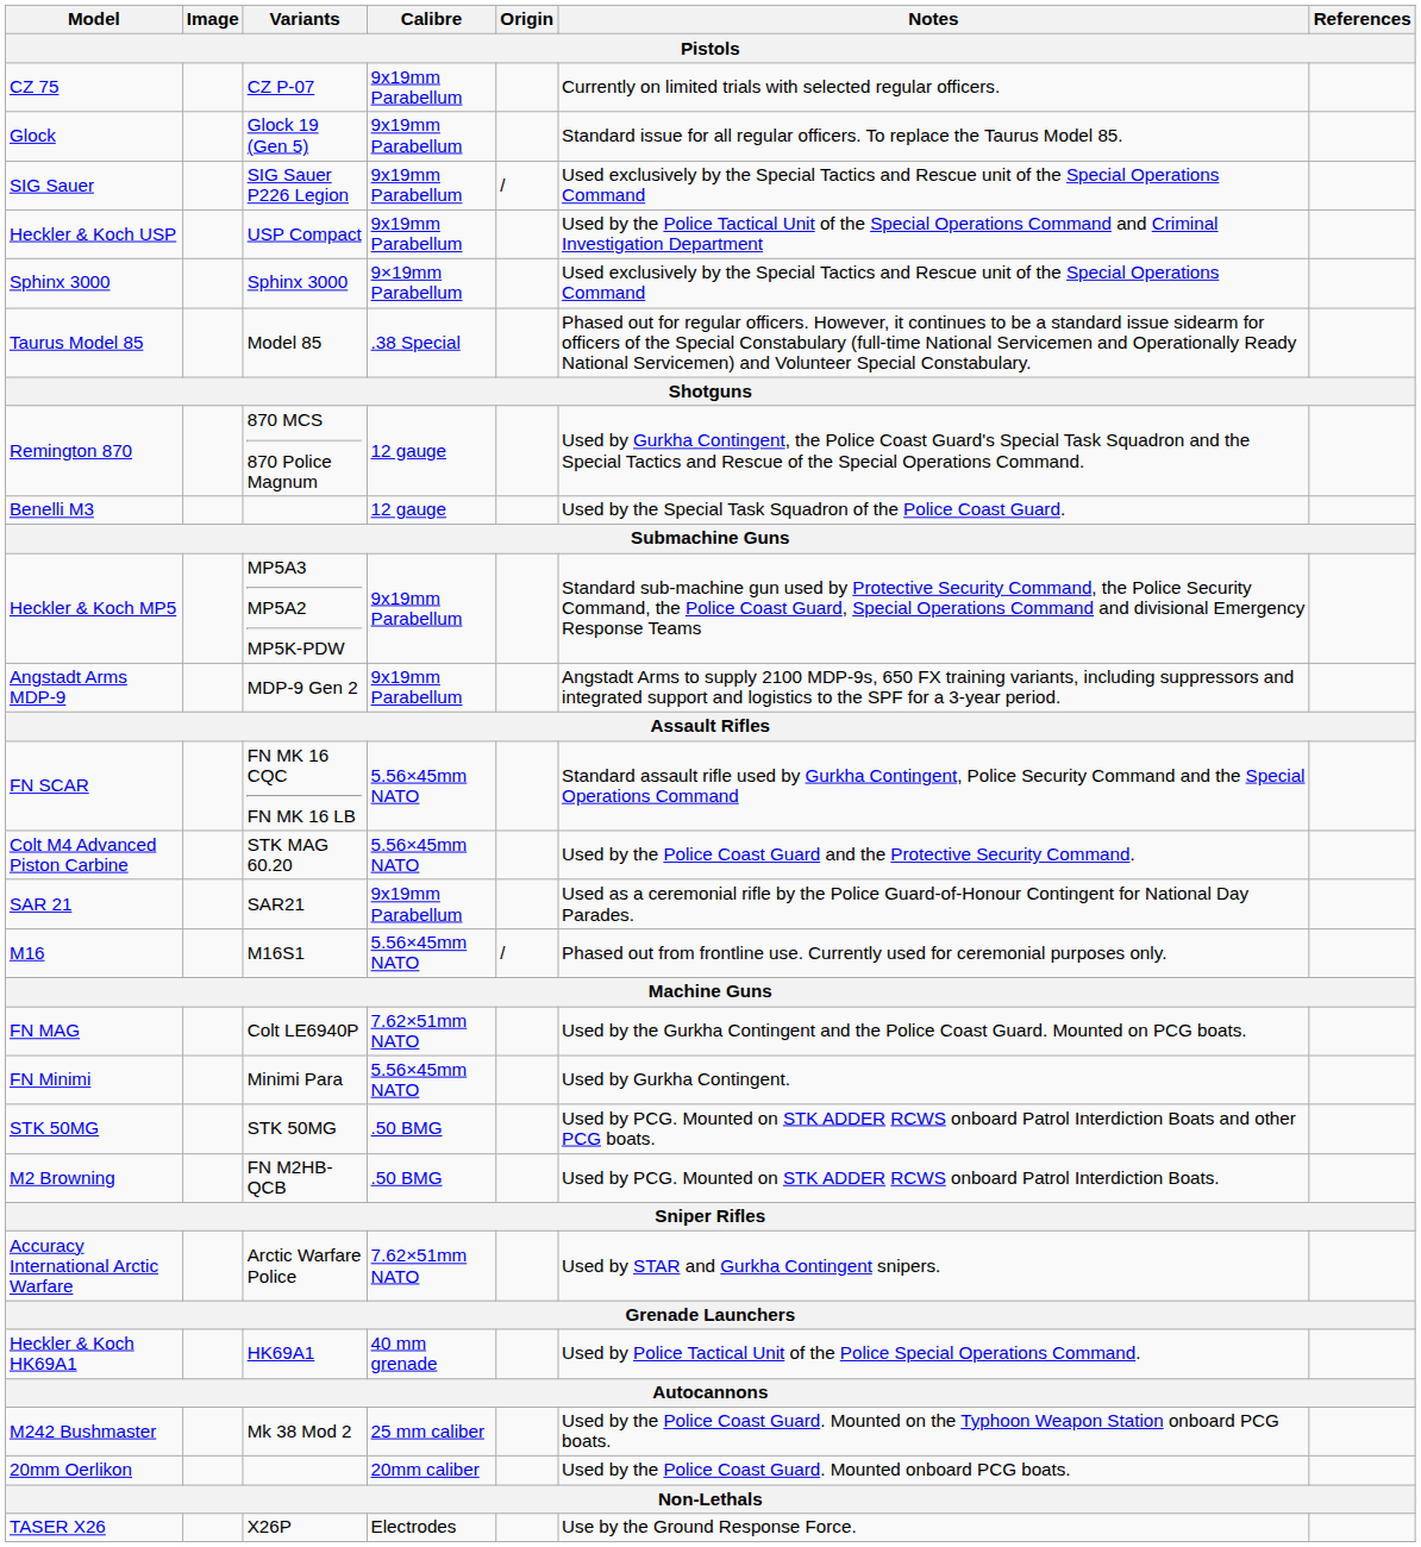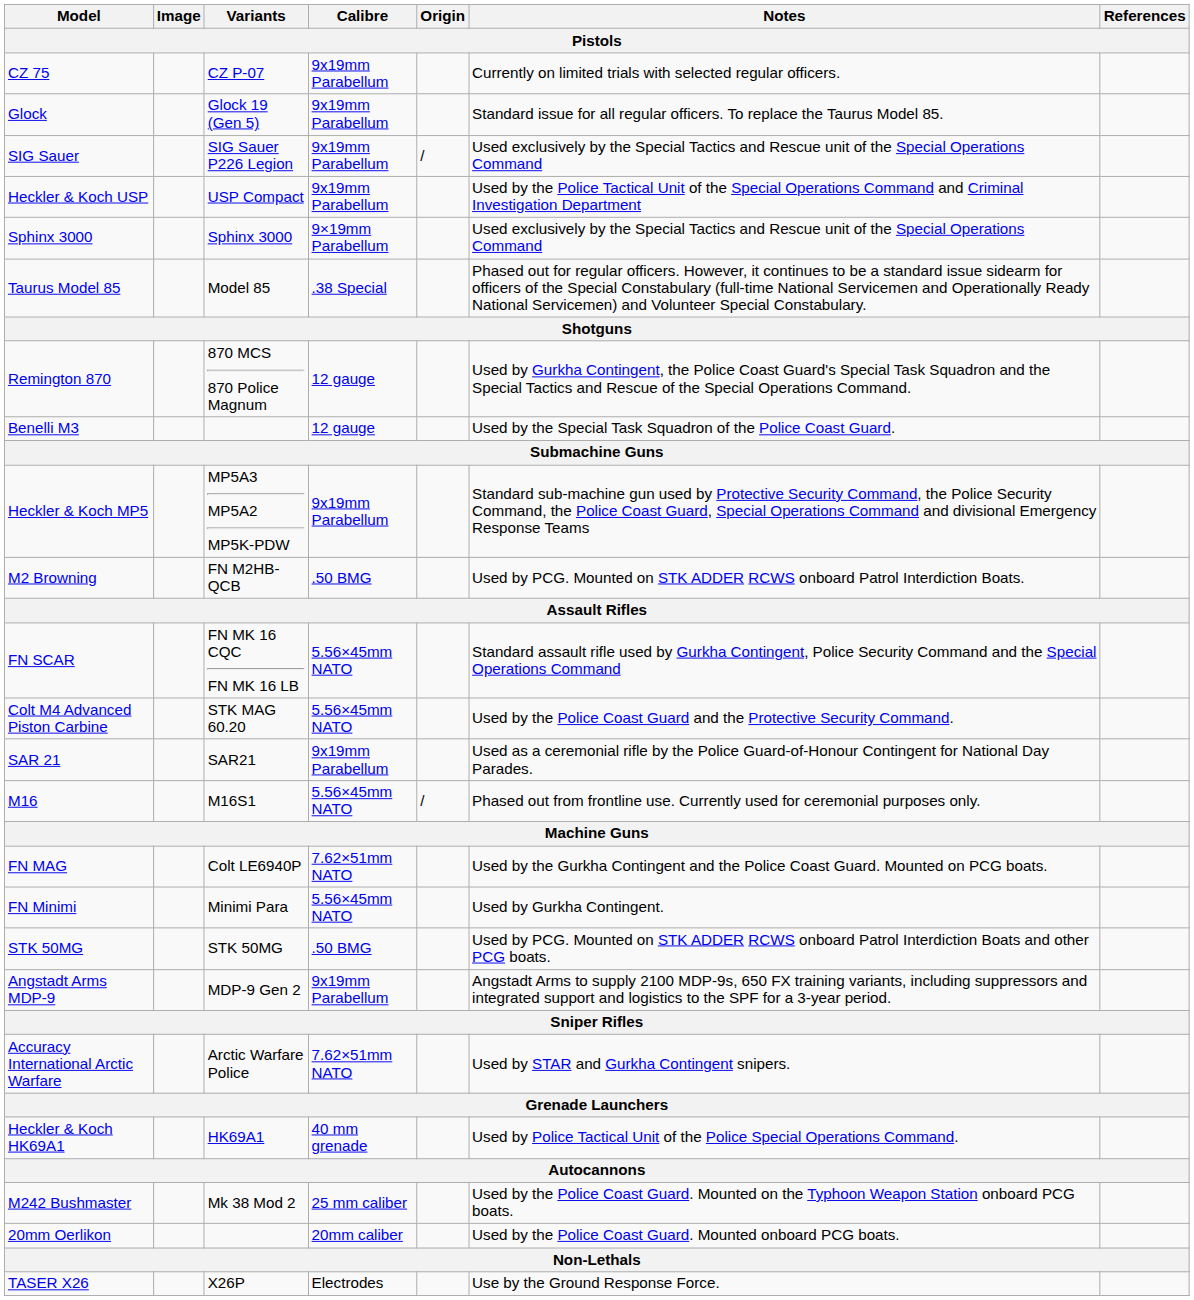 <table class="wikitable">
 <tr>
 <th>Model</th>
 <th>Image</th>
 <th>Variants</th>
 <th>Calibre</th>
 <th>Origin</th>
 <th>Notes</th>
 <th>References</th>
 </tr>
 <tr>
 <th colspan="7">Pistols</th>
 </tr>
 <tr>
 <td><a href='#'>CZ 75</a></td>
 <td></td>
 <td><a href='#'>CZ P-07</a></td>
 <td><a href='#'>9x19mm Parabellum</a></td>
 <td></td>
 <td>Currently on limited trials with selected regular officers.</td>
 <td></td>
 </tr>
 <tr>
 <td><a href='#'>Glock</a></td>
 <td></td>
 <td><a href='#'>Glock 19 (Gen 5)</a></td>
 <td><a href='#'>9x19mm Parabellum</a></td>
 <td></td>
 <td>Standard issue for all regular officers. To replace the Taurus Model 85.</td>
 </tr>
 <tr>
 <td><a href='#'>SIG Sauer</a></td>
 <td></td>
 <td><a href='#'>SIG Sauer P226 Legion</a></td>
 <td><a href='#'>9x19mm Parabellum</a></td>
 <td>/</td>
 <td>Used exclusively by the Special Tactics and Rescue unit of the <a href='#'>Special Operations Command</a></td>
 <td></td>
 </tr>
 <tr>
 <td><a href='#'>Heckler & Koch USP</a></td>
 <td></td>
 <td><a href='#'>USP Compact</a></td>
 <td><a href='#'>9x19mm Parabellum</a></td>
 <td></td>
 <td>Used by the <a href='#'>Police Tactical Unit</a> of the <a href='#'>Special Operations Command</a> and <a href='#'>Criminal Investigation Department</a></td>
 <td></td>
 </tr>
 <tr>
 <td><a href='#'>Sphinx 3000</a></td>
 <td></td>
 <td><a href='#'>Sphinx 3000</a></td>
 <td><a href='#'>9×19mm Parabellum</a></td>
 <td></td>
 <td>Used exclusively by the Special Tactics and Rescue unit of the <a href='#'>Special Operations Command</a></td>
 <td></td>
 </tr>
 <tr>
 <td><a href='#'>Taurus Model 85</a></td>
 <td></td>
 <td>Model 85</td>
 <td><a href='#'>.38 Special</a></td>
 <td></td>
 <td>Phased out for regular officers. However, it continues to be a standard issue sidearm for officers of the Special Constabulary (full-time National Servicemen and Operationally Ready National Servicemen) and Volunteer Special Constabulary.</td>
 <td></td>
 </tr>
 <tr>
 <th colspan="7">Shotguns</th>
 </tr>
 <tr>
 <td><a href='#'>Remington 870</a></td>
 <td></td>
 <td>870 MCS<hr> 870 Police Magnum</td>
 <td><a href='#'>12 gauge</a></td>
 <td></td>
 <td>Used by <a href='#'>Gurkha Contingent</a>, the Police Coast Guard's Special Task Squadron and the Special Tactics and Rescue of the Special Operations Command.</td>
 <td></td>
 </tr>
 <tr>
 <td><a href='#'>Benelli M3</a></td>
 <td></td>
 <td></td>
 <td><a href='#'>12 gauge</a></td>
 <td></td>
 <td>Used by the Special Task Squadron of the <a href='#'>Police Coast Guard</a>.</td>
 <td></td>
 </tr>
 <tr>
 <th colspan="7">Submachine Guns</th>
 </tr>
 <tr>
 <td><a href='#'>Heckler & Koch MP5</a></td>
 <td></td>
 <td>MP5A3<hr>MP5A2<hr>MP5K-PDW</td>
 <td><a href='#'>9x19mm Parabellum</a></td>
 <td></td>
 <td>Standard sub-machine gun used by <a href='#'>Protective Security Command</a>, the Police Security Command, the <a href='#'>Police Coast Guard</a>, <a href='#'>Special Operations Command</a> and divisional Emergency Response Teams</td>
 <td></td>
 </tr>
 <tr>
-<td><a href='#'>Angstadt Arms MDP-9</a></td>
+<td><a href='#'>M2 Browning</a></td>
 <td></td>
-<td>MDP-9 Gen 2</td>
-<td><a href='#'>9x19mm Parabellum</a></td>
+<td>FN M2HB-QCB</td>
+<td><a href='#'>.50 BMG</a></td>
 <td></td>
-<td>Angstadt Arms to supply 2100 MDP-9s, 650 FX training variants, including suppressors and integrated support and logistics to the SPF for a 3-year period.</td>
+<td>Used by PCG. Mounted on <a href='#'>STK ADDER</a> <a href='#'>RCWS</a> onboard Patrol Interdiction Boats.</td>
 <td></td>
 </tr>
 <tr>
 <th colspan="7">Assault Rifles</th>
 </tr>
 <tr>
 <td><a href='#'>FN SCAR</a></td>
 <td></td>
 <td>FN MK 16 CQC<hr>FN MK 16 LB</td>
 <td><a href='#'>5.56×45mm NATO</a></td>
 <td></td>
 <td>Standard assault rifle used by <a href='#'>Gurkha Contingent</a>, Police Security Command and the <a href='#'>Special Operations Command</a></td>
 <td></td>
 </tr>
 <tr>
 <td><a href='#'>Colt M4 Advanced Piston Carbine</a></td>
 <td></td>
 <td>STK MAG 60.20</td>
 <td><a href='#'>5.56×45mm NATO</a></td>
 <td></td>
 <td>Used by the <a href='#'>Police Coast Guard</a> and the <a href='#'>Protective Security Command</a>.</td>
 <td></td>
 </tr>
 <tr>
 <td><a href='#'>SAR 21</a></td>
 <td></td>
 <td>SAR21</td>
 <td><a href='#'>9x19mm Parabellum</a></td>
 <td></td>
 <td>Used as a ceremonial rifle by the Police Guard-of-Honour Contingent for National Day Parades.</td>
 <td></td>
 </tr>
 <tr>
 <td><a href='#'>M16</a></td>
 <td></td>
 <td>M16S1</td>
 <td><a href='#'>5.56×45mm NATO</a></td>
 <td>/</td>
 <td>Phased out from frontline use. Currently used for ceremonial purposes only.</td>
 <td></td>
 </tr>
 <tr>
 <th colspan="7">Machine Guns</th>
 </tr>
 <tr>
 <td><a href='#'>FN MAG</a></td>
 <td></td>
 <td>Colt LE6940P</td>
 <td><a href='#'>7.62×51mm NATO</a></td>
 <td></td>
 <td>Used by the Gurkha Contingent and the Police Coast Guard. Mounted on PCG boats.</td>
 <td></td>
 </tr>
 <tr>
 <td><a href='#'>FN Minimi</a></td>
 <td></td>
 <td>Minimi Para</td>
 <td><a href='#'>5.56×45mm NATO</a></td>
 <td></td>
 <td>Used by Gurkha Contingent.</td>
 <td></td>
 </tr>
 <tr>
 <td><a href='#'>STK 50MG</a></td>
 <td></td>
 <td>STK 50MG</td>
 <td><a href='#'>.50 BMG</a></td>
 <td></td>
 <td>Used by PCG. Mounted on <a href='#'>STK ADDER</a> <a href='#'>RCWS</a> onboard Patrol Interdiction Boats and other <a href='#'>PCG</a> boats.</td>
 <td></td>
 </tr>
 <tr>
-<td><a href='#'>M2 Browning</a></td>
+<td><a href='#'>Angstadt Arms MDP-9</a></td>
 <td></td>
-<td>FN M2HB-QCB</td>
-<td><a href='#'>.50 BMG</a></td>
+<td>MDP-9 Gen 2</td>
+<td><a href='#'>9x19mm Parabellum</a></td>
 <td></td>
-<td>Used by PCG. Mounted on <a href='#'>STK ADDER</a> <a href='#'>RCWS</a> onboard Patrol Interdiction Boats.</td>
+<td>Angstadt Arms to supply 2100 MDP-9s, 650 FX training variants, including suppressors and integrated support and logistics to the SPF for a 3-year period.</td>
 <td></td>
 </tr>
 <tr>
 <th colspan="7">Sniper Rifles</th>
 </tr>
 <tr>
 <td><a href='#'>Accuracy International Arctic Warfare</a></td>
 <td></td>
 <td>Arctic Warfare Police</td>
 <td><a href='#'>7.62×51mm NATO</a></td>
 <td></td>
 <td>Used by <a href='#'>STAR</a> and <a href='#'>Gurkha Contingent</a> snipers.</td>
 <td></td>
 </tr>
 <tr>
 <th colspan="7">Grenade Launchers</th>
 </tr>
 <tr>
 <td><a href='#'>Heckler & Koch HK69A1</a></td>
 <td></td>
 <td><a href='#'>HK69A1</a></td>
 <td><a href='#'>40 mm grenade</a></td>
 <td></td>
 <td>Used by <a href='#'>Police Tactical Unit</a> of the <a href='#'>Police Special Operations Command</a>.</td>
 <td></td>
 </tr>
 <tr>
 <th colspan="7">Autocannons</th>
 </tr>
 <tr>
 <td><a href='#'>M242 Bushmaster</a></td>
 <td></td>
 <td>Mk 38 Mod 2</td>
 <td><a href='#'>25 mm caliber</a></td>
 <td></td>
 <td>Used by the <a href='#'>Police Coast Guard</a>. Mounted on the <a href='#'>Typhoon Weapon Station</a> onboard PCG boats.</td>
 <td></td>
 </tr>
 <tr>
 <td><a href='#'>20mm Oerlikon</a></td>
 <td></td>
 <td></td>
 <td><a href='#'>20mm caliber</a></td>
 <td></td>
 <td>Used by the <a href='#'>Police Coast Guard</a>. Mounted onboard PCG boats.</td>
 <td></td>
 </tr>
 <tr>
 <th colspan="7">Non-Lethals</th>
 </tr>
 <tr>
 <td><a href='#'>TASER X26</a></td>
 <td></td>
 <td>X26P</td>
 <td>Electrodes</td>
 <td></td>
 <td>Use by the Ground Response Force.</td>
 <td></td>
 </tr>
 </table>
